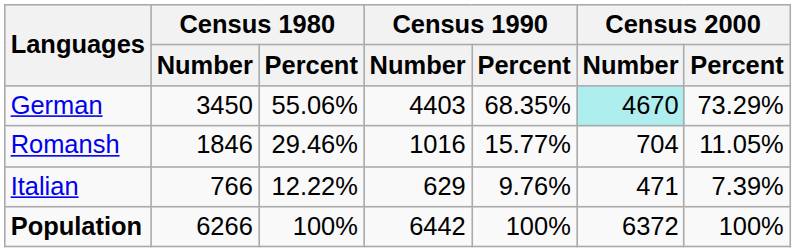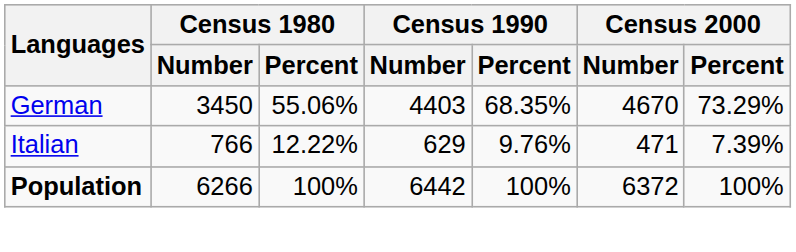 <table class="wikitable">
 <tr ---->
 <th rowspan="2">Languages</th>
 <th colspan="2">Census 1980</th>
 <th colspan="2">Census 1990</th>
 <th colspan="2">Census 2000</th>
 </tr>
 <tr ---->
 <th>Number</th>
 <th>Percent</th>
 <th>Number</th>
 <th>Percent</th>
 <th>Number</th>
 <th>Percent</th>
 </tr>
 <tr ---->
 <td><a href='#'>German</a></td>
 <td align=right>3450</td>
 <td align=right>55.06%</td>
 <td align=right>4403</td>
 <td align=right>68.35%</td>
-<td align=right style="background: paleturquoise;">4670</td>
+<td align=right>4670</td>
 <td align=right>73.29%</td>
-</tr>
-<tr ---->
-<td><a href='#'>Romansh</a></td>
-<td align=right>1846</td>
-<td align=right>29.46%</td>
-<td align=right>1016</td>
-<td align=right>15.77%</td>
-<td align=right>704</td>
-<td align=right>11.05%</td>
 </tr>
 <tr ---->
 <td><a href='#'>Italian</a></td>
 <td align=right>766</td>
 <td align=right>12.22%</td>
 <td align=right>629</td>
 <td align=right>9.76%</td>
 <td align=right>471</td>
 <td align=right>7.39%</td>
 </tr>
 <tr ---->
 <td><strong>Population</strong></td>
 <td align=right>6266</td>
 <td align=right>100%</td>
 <td align=right>6442</td>
 <td align=right>100%</td>
 <td align=right>6372</td>
 <td align=right>100%</td>
 </tr>
 </table>
